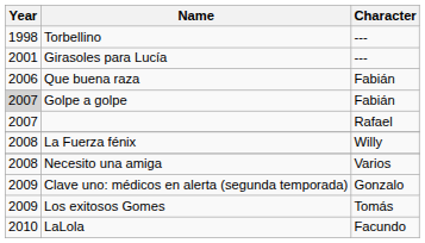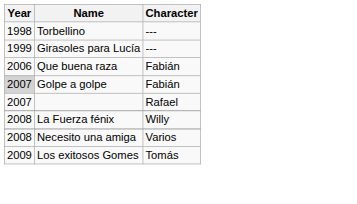 <table class="wikitable">
 <tr>
 <th>Year</th>
 <th>Name</th>
 <th>Character</th>
 </tr>
 <tr>
 <td>1998</td>
 <td>Torbellino</td>
 <td>---</td>
 </tr>
 <tr>
-<td>2001</td>
+<td>1999</td>
 <td>Girasoles para Lucía</td>
 <td>---</td>
 </tr>
 <tr>
 <td>2006</td>
 <td>Que buena raza</td>
 <td>Fabián</td>
 </tr>
 <tr>
 <td style="background: lightgrey;">2007</td>
 <td>Golpe a golpe</td>
 <td>Fabián</td>
 </tr>
 <tr>
 <td>2007</td>
 <td><em></em></td>
 <td>Rafael</td>
 </tr>
 <tr>
 </tr>
 <tr>
 <td>2008</td>
 <td>La Fuerza fénix</td>
 <td>Willy</td>
 </tr>
 <tr>
 </tr>
 <tr>
 <td>2008</td>
 <td>Necesito una amiga</td>
 <td>Varios</td>
 </tr>
 <tr>
 <td>2009</td>
-<td>Clave uno: médicos en alerta (segunda temporada)</td>
-<td>Gonzalo</td>
-</tr>
-<tr>
-<td>2009</td>
 <td>Los exitosos Gomes</td>
 <td>Tomás</td>
 </tr>
-<tr>
-<td>2010</td>
-<td>LaLola</td>
-<td>Facundo </td>
-</tr>
 </table>
